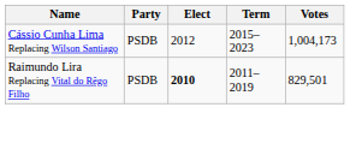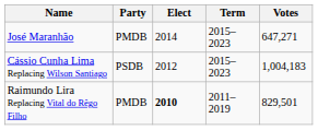 <table class="wikitable sortable">
 <tr>
 <th style="width:150px;">Name</th>
 <th style="width:50px;">Party</th>
 <th style="width:70px;">Elect</th>
 <th style="width:70px;">Term</th>
 <th style="width:70px;">Votes</th>
 </tr>
 <tr>
+<td><a href='#'>José Maranhão</a></td>
+<td>PMDB</td>
+<td>2014</td>
+<td>2015–2023</td>
+<td>647,271</td>
+</tr>
+<tr>
 <td><a href='#'>Cássio Cunha Lima</a><br><small>Replacing <a href='#'>Wilson Santiago</a></small></td>
 <td>PSDB</td>
 <td>2012</td>
 <td>2015–2023</td>
-<td>1,004,173</td>
+<td>1,004,183</td>
 </tr>
 <tr>
 <td>Raimundo Lira<br><small>Replacing <a href='#'>Vital do Rêgo Filho</a></small></td>
-<td>PSDB</td>
+<td>PMDB</td>
 <td><strong>2010</strong></td>
 <td>2011–2019</td>
 <td>829,501</td>
 </tr>
 </table>
